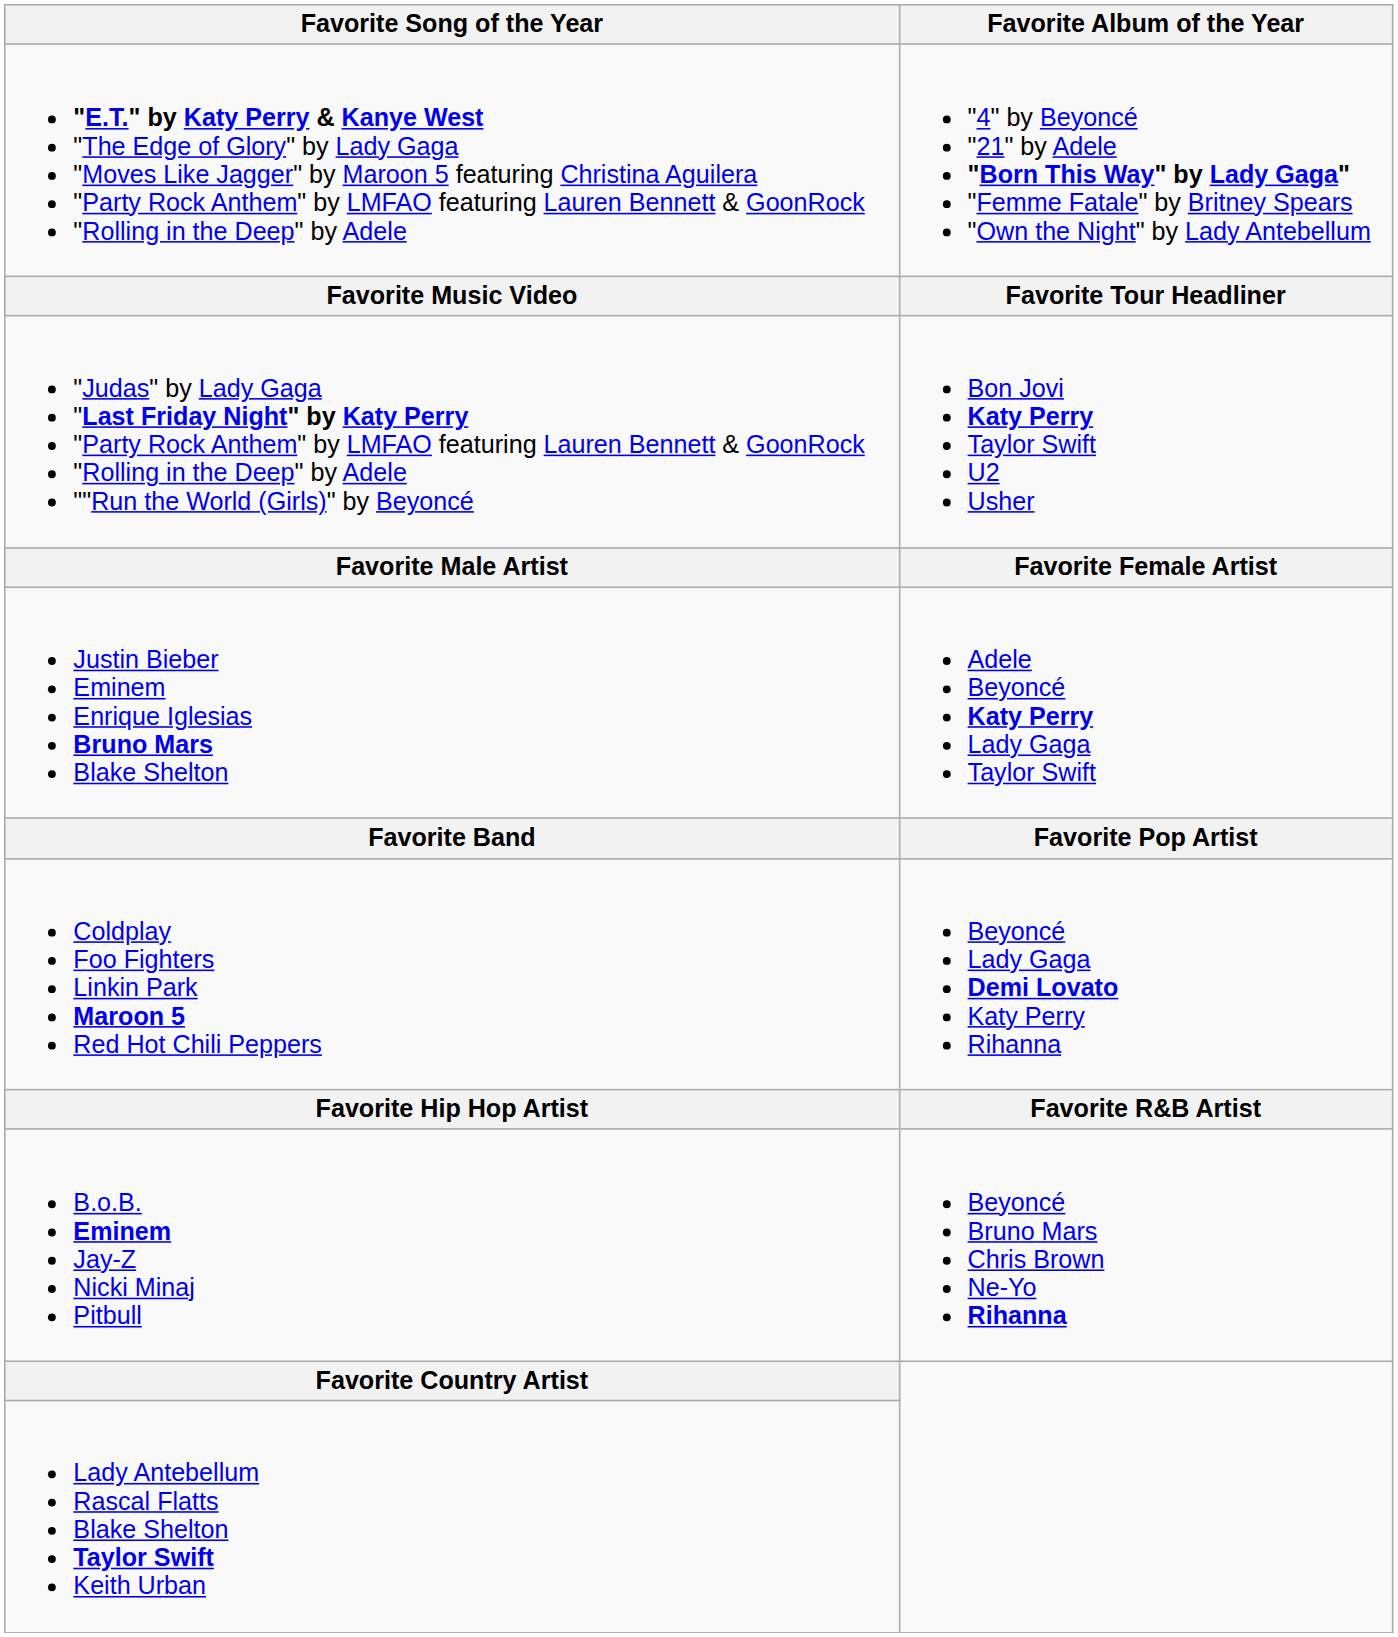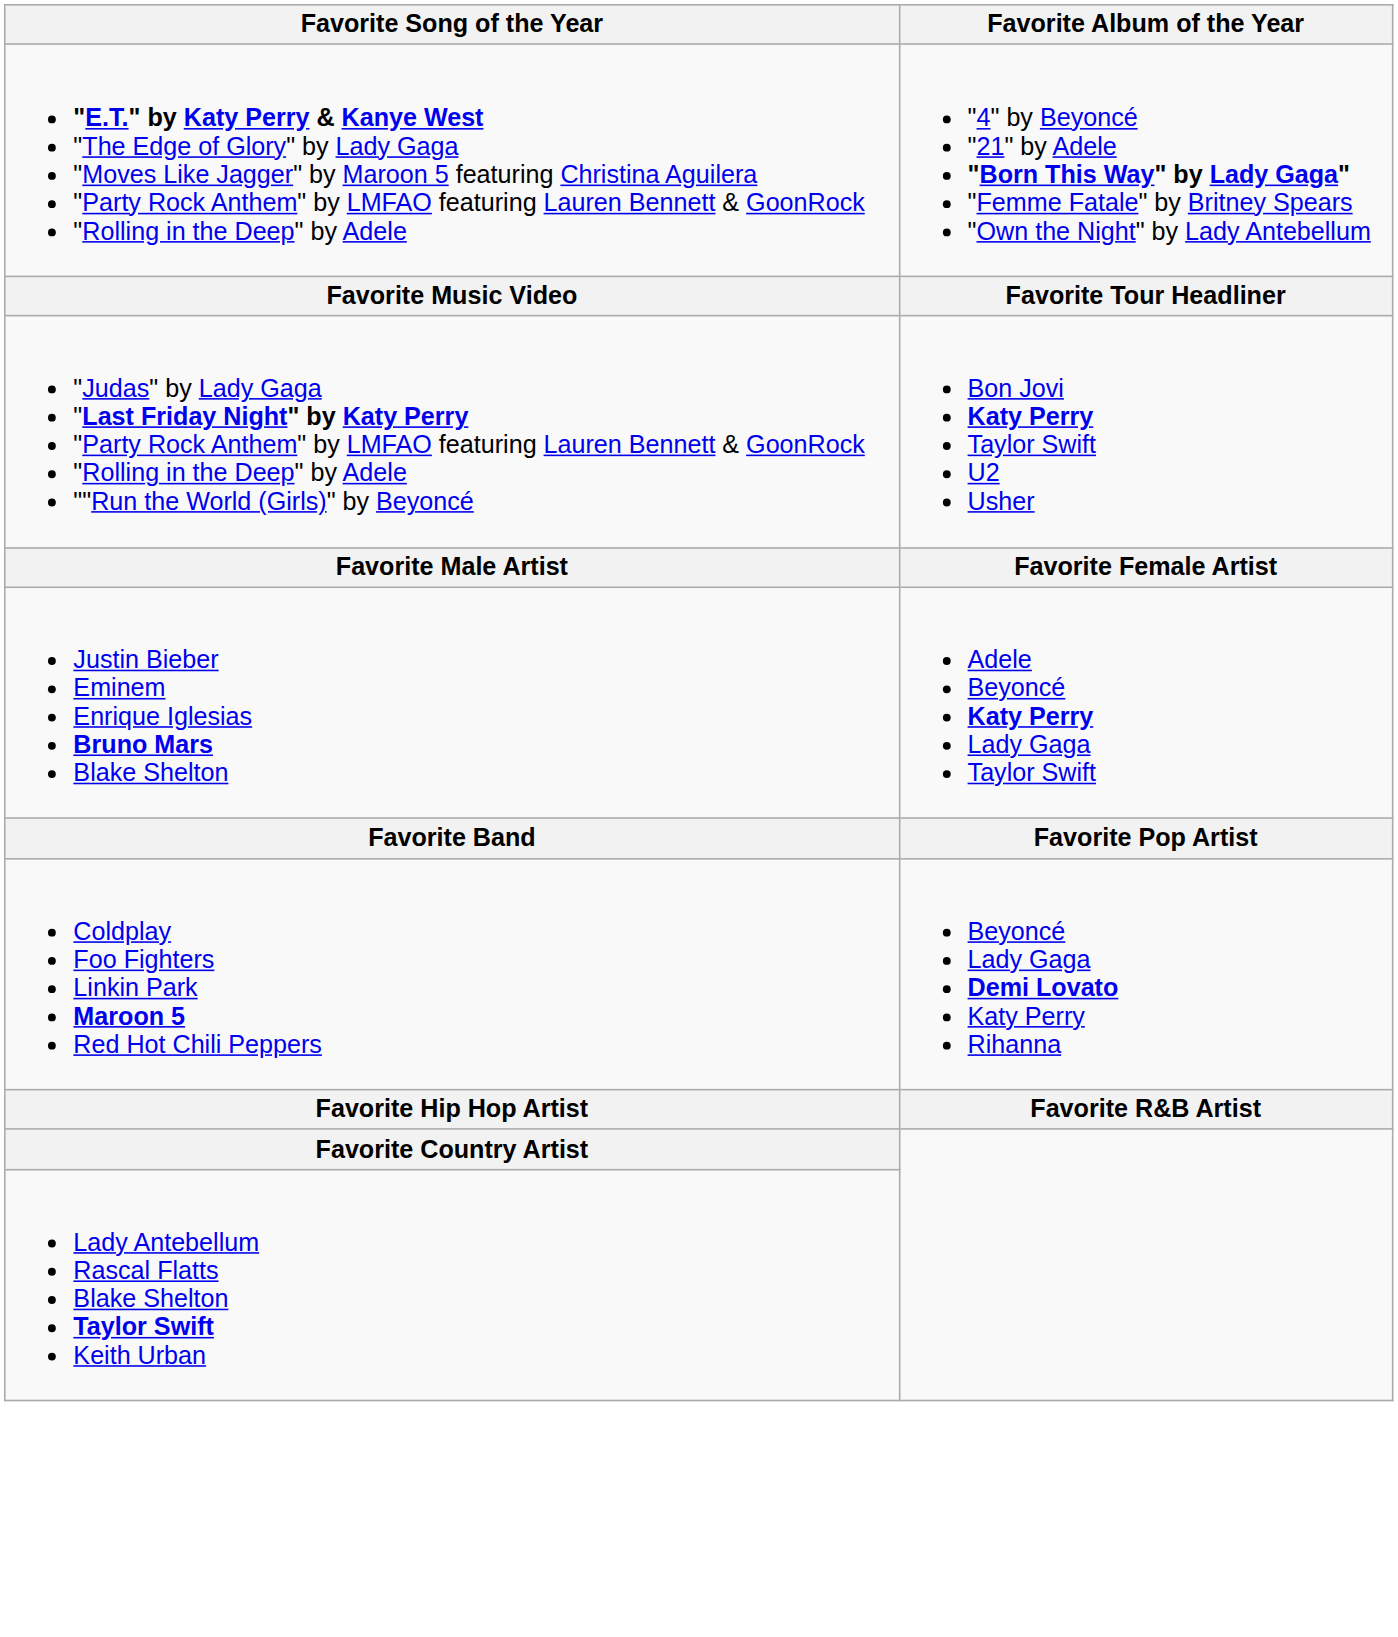 <table class="wikitable" width=70%>
 <tr>
 <th>Favorite Song of the Year</th>
 <th>Favorite Album of the Year</th>
 </tr>
 <tr>
 <td valign="top"><br><ul><li><strong>"<a href='#'>E.T.</a>" by <a href='#'>Katy Perry</a> & <a href='#'>Kanye West</a></strong></li><li>"<a href='#'>The Edge of Glory</a>" by <a href='#'>Lady Gaga</a></li><li>"<a href='#'>Moves Like Jagger</a>" by <a href='#'>Maroon 5</a> featuring <a href='#'>Christina Aguilera</a></li><li>"<a href='#'>Party Rock Anthem</a>" by <a href='#'>LMFAO</a> featuring <a href='#'>Lauren Bennett</a> & <a href='#'>GoonRock</a></li><li>"<a href='#'>Rolling in the Deep</a>" by <a href='#'>Adele</a></li></ul></td>
 <td valign="top"><br><ul><li>"<a href='#'>4</a>" by <a href='#'>Beyoncé</a></li><li>"<a href='#'>21</a>" by <a href='#'>Adele</a></li><li><strong>"<a href='#'>Born This Way</a>" by <a href='#'>Lady Gaga</a>"</strong></li><li>"<a href='#'>Femme Fatale</a>" by <a href='#'>Britney Spears</a></li><li>"<a href='#'>Own the Night</a>" by <a href='#'>Lady Antebellum</a></li></ul></td>
 </tr>
 <tr>
 <th>Favorite Music Video</th>
 <th>Favorite Tour Headliner</th>
 </tr>
 <tr>
 <td valign="top"><br><ul><li>"<a href='#'>Judas</a>" by <a href='#'>Lady Gaga</a></li><li>"<strong><a href='#'>Last Friday Night</a>" by <a href='#'>Katy Perry</a></strong></li><li>"<a href='#'>Party Rock Anthem</a>" by <a href='#'>LMFAO</a> featuring <a href='#'>Lauren Bennett</a> & <a href='#'>GoonRock</a></li><li>"<a href='#'>Rolling in the Deep</a>" by <a href='#'>Adele</a></li><li>""<a href='#'>Run the World (Girls)</a>" by <a href='#'>Beyoncé</a></li></ul></td>
 <td valign="top"><br><ul><li><a href='#'>Bon Jovi</a></li><li><strong><a href='#'>Katy Perry</a></strong></li><li><a href='#'>Taylor Swift</a></li><li><a href='#'>U2</a></li><li><a href='#'>Usher</a></li></ul></td>
 </tr>
 <tr>
 <th>Favorite Male Artist</th>
 <th>Favorite Female Artist</th>
 </tr>
 <tr>
 <td valign="top"><br><ul><li><a href='#'>Justin Bieber</a></li><li><a href='#'>Eminem</a></li><li><a href='#'>Enrique Iglesias</a></li><li><strong><a href='#'>Bruno Mars</a></strong></li><li><a href='#'>Blake Shelton</a></li></ul></td>
 <td valign="top"><br><ul><li><a href='#'>Adele</a></li><li><a href='#'>Beyoncé</a></li><li><strong><a href='#'>Katy Perry</a></strong></li><li><a href='#'>Lady Gaga</a></li><li><a href='#'>Taylor Swift</a></li></ul></td>
 </tr>
 <tr>
 <th>Favorite Band</th>
 <th>Favorite Pop Artist</th>
 </tr>
 <tr>
 <td valign="top"><br><ul><li><a href='#'>Coldplay</a></li><li><a href='#'>Foo Fighters</a></li><li><a href='#'>Linkin Park</a></li><li><strong><a href='#'>Maroon 5</a></strong></li><li><a href='#'>Red Hot Chili Peppers</a></li></ul></td>
 <td valign="top"><br><ul><li><a href='#'>Beyoncé</a></li><li><a href='#'>Lady Gaga</a></li><li><strong><a href='#'>Demi Lovato</a></strong></li><li><a href='#'>Katy Perry</a></li><li><a href='#'>Rihanna</a></li></ul></td>
 </tr>
 <tr>
 <th>Favorite Hip Hop Artist</th>
 <th>Favorite R&B Artist</th>
 </tr>
 <tr>
-<td valign="top"><br><ul><li><a href='#'>B.o.B.</a></li><li><strong><a href='#'>Eminem</a></strong></li><li><a href='#'>Jay-Z</a></li><li><a href='#'>Nicki Minaj</a></li><li><a href='#'>Pitbull</a></li></ul></td>
-<td valign="top"><br><ul><li><a href='#'>Beyoncé</a></li><li><a href='#'>Bruno Mars</a></li><li><a href='#'>Chris Brown</a></li><li><a href='#'>Ne-Yo</a></li><li><strong><a href='#'>Rihanna</a></strong></li></ul></td>
-</tr>
-<tr>
 <th>Favorite Country Artist</th>
 </tr>
 <tr>
 <td valign="top"><br><ul><li><a href='#'>Lady Antebellum</a></li><li><a href='#'>Rascal Flatts</a></li><li><a href='#'>Blake Shelton</a></li><li><strong><a href='#'>Taylor Swift</a></strong></li><li><a href='#'>Keith Urban</a></li></ul></td>
 </tr>
 </table>
